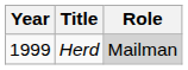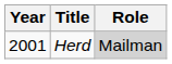 <table class="wikitable">
 <tr>
 <th>Year</th>
 <th>Title</th>
 <th>Role</th>
 </tr>
 <tr>
-<td>1999</td>
+<td>2001</td>
 <td><em>Herd</em></td>
 <td style="background: lightgrey;">Mailman</td>
 </tr>
 </table>
